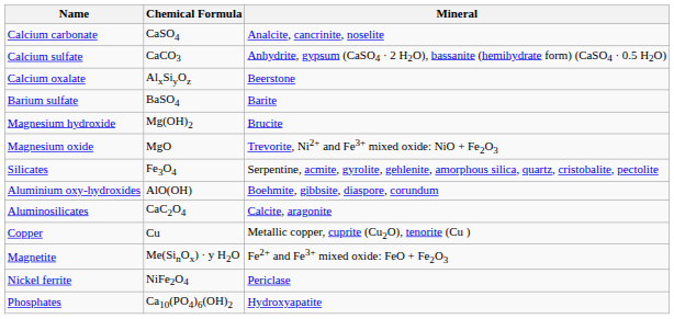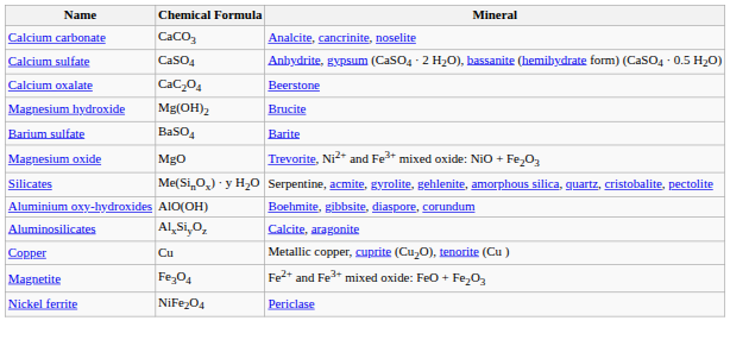 <table class="wikitable">
 <tr>
 <th>Name</th>
 <th>Chemical Formula</th>
 <th>Mineral</th>
 </tr>
 <tr>
 <td><a href='#'>Calcium carbonate</a></td>
-<td>CaSO<sub>4</sub></td>
+<td>CaCO<sub>3</sub></td>
 <td><a href='#'>Analcite</a>, <a href='#'>cancrinite</a>, <a href='#'>noselite</a></td>
 </tr>
 <tr>
 <td><a href='#'>Calcium sulfate</a></td>
-<td>CaCO<sub>3</sub></td>
+<td>CaSO<sub>4</sub></td>
 <td><a href='#'>Anhydrite</a>, <a href='#'>gypsum</a> (CaSO<sub>4</sub> · 2 H<sub>2</sub>O), <a href='#'>bassanite</a> (<a href='#'>hemihydrate</a> form) (CaSO<sub>4</sub> · 0.5 H<sub>2</sub>O)</td>
 </tr>
 <tr>
 <td><a href='#'>Calcium oxalate</a></td>
-<td>Al<sub>x</sub>Si<sub>y</sub>O<sub>z</sub></td>
+<td>CaC<sub>2</sub>O<sub>4</sub></td>
 <td><a href='#'>Beerstone</a></td>
+</tr>
+<tr>
+<td><a href='#'>Magnesium hydroxide</a></td>
+<td>Mg(OH)<sub>2</sub></td>
+<td><a href='#'>Brucite</a></td>
 </tr>
 <tr>
 <td><a href='#'>Barium sulfate</a></td>
 <td>BaSO<sub>4</sub></td>
 <td><a href='#'>Barite</a></td>
-</tr>
-<tr>
-<td><a href='#'>Magnesium hydroxide</a></td>
-<td>Mg(OH)<sub>2</sub></td>
-<td><a href='#'>Brucite</a></td>
 </tr>
 <tr>
 <td><a href='#'>Magnesium oxide</a></td>
 <td>MgO</td>
 <td><a href='#'>Trevorite</a>, Ni<sup>2+</sup> and Fe<sup>3+</sup> mixed oxide: NiO + Fe<sub>2</sub>O<sub>3</sub></td>
 </tr>
 <tr>
 <td><a href='#'>Silicates</a></td>
-<td>Fe<sub>3</sub>O<sub>4</sub></td>
+<td>Me(Si<sub>n</sub>O<sub>x</sub>) · y H<sub>2</sub>O</td>
 <td>Serpentine, <a href='#'>acmite</a>, <a href='#'>gyrolite</a>, <a href='#'>gehlenite</a>, <a href='#'>amorphous silica</a>, <a href='#'>quartz</a>, <a href='#'>cristobalite</a>, <a href='#'>pectolite</a></td>
 </tr>
 <tr>
 <td><a href='#'>Aluminium oxy-hydroxides</a></td>
 <td>AlO(OH)</td>
 <td><a href='#'>Boehmite</a>, <a href='#'>gibbsite</a>, <a href='#'>diaspore</a>, <a href='#'>corundum</a></td>
 </tr>
 <tr>
 <td><a href='#'>Aluminosilicates</a></td>
-<td>CaC<sub>2</sub>O<sub>4</sub></td>
+<td>Al<sub>x</sub>Si<sub>y</sub>O<sub>z</sub></td>
 <td><a href='#'>Calcite</a>, <a href='#'>aragonite</a></td>
 </tr>
 <tr>
 <td><a href='#'>Copper</a></td>
 <td>Cu</td>
 <td>Metallic copper, <a href='#'>cuprite</a> (Cu<sub>2</sub>O), <a href='#'>tenorite</a> (Cu )</td>
 </tr>
 <tr>
 <td><a href='#'>Magnetite</a></td>
-<td>Me(Si<sub>n</sub>O<sub>x</sub>) · y H<sub>2</sub>O</td>
+<td>Fe<sub>3</sub>O<sub>4</sub></td>
 <td>Fe<sup>2+</sup> and Fe<sup>3+</sup> mixed oxide: FeO + Fe<sub>2</sub>O<sub>3</sub></td>
 </tr>
 <tr>
 <td><a href='#'>Nickel ferrite</a></td>
 <td>NiFe<sub>2</sub>O<sub>4</sub></td>
 <td><a href='#'>Periclase</a></td>
 </tr>
-<tr>
-<td><a href='#'>Phosphates</a></td>
-<td>Ca<sub>10</sub>(PO<sub>4</sub>)<sub>6</sub>(OH)<sub>2</sub></td>
-<td><a href='#'>Hydroxyapatite</a></td>
-</tr>
 </table>
